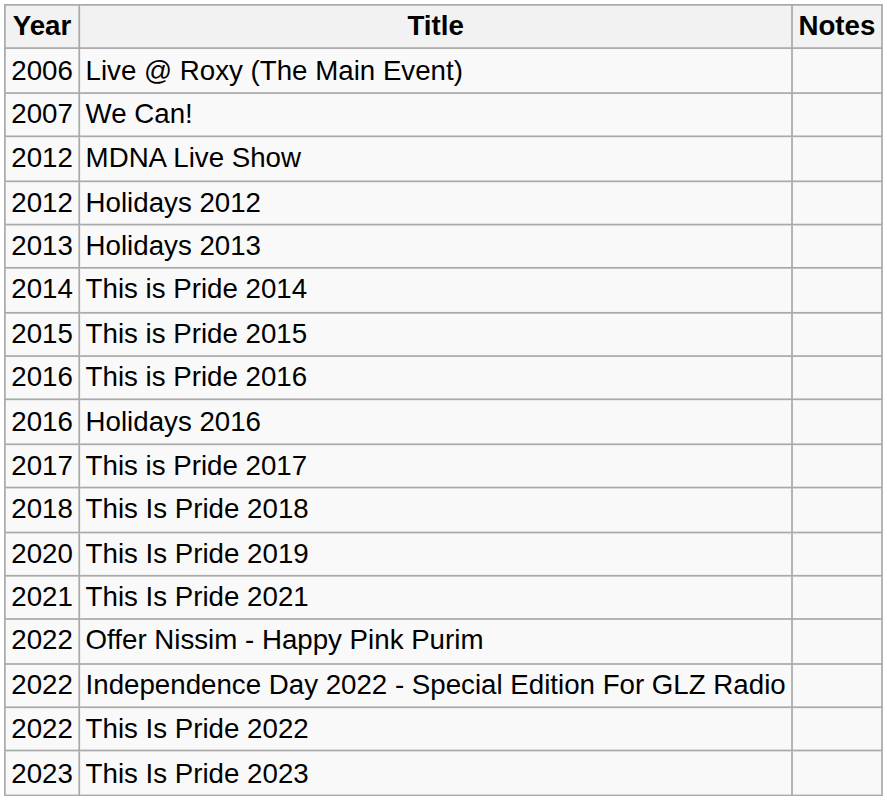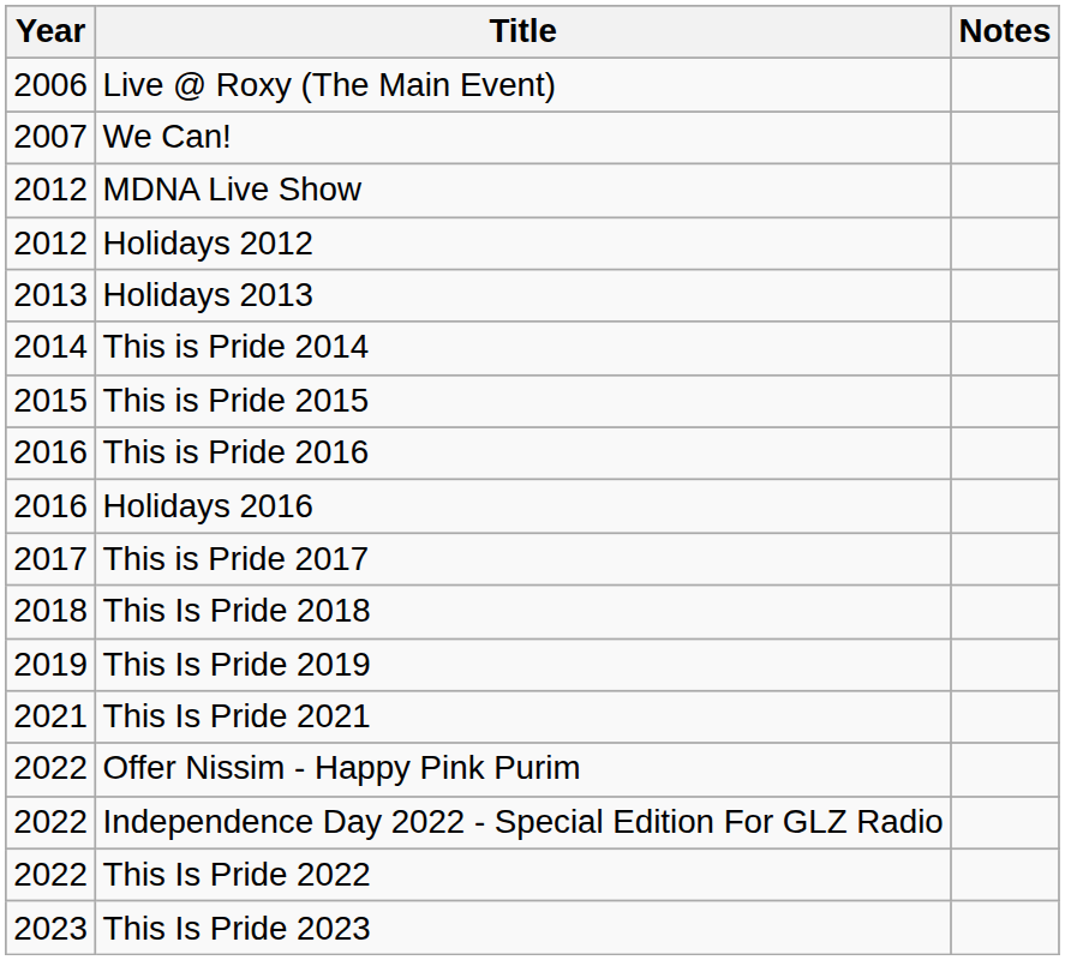 <table class="wikitable">
 <tr>
 <th>Year</th>
 <th>Title</th>
 <th>Notes</th>
 </tr>
 <tr>
 <td>2006</td>
 <td>Live @ Roxy (The Main Event)</td>
 <td></td>
 </tr>
 <tr>
 <td>2007</td>
 <td>We Can!</td>
 <td></td>
 </tr>
 <tr>
 <td>2012</td>
 <td>MDNA Live Show</td>
 <td></td>
 </tr>
 <tr>
 <td>2012</td>
 <td>Holidays 2012</td>
 <td></td>
 </tr>
 <tr>
 <td>2013</td>
 <td>Holidays 2013</td>
 <td></td>
 </tr>
 <tr>
 <td>2014</td>
 <td>This is Pride 2014</td>
 <td></td>
 </tr>
 <tr>
 <td>2015</td>
 <td>This is Pride 2015</td>
 <td></td>
 </tr>
 <tr>
 <td>2016</td>
 <td>This is Pride 2016</td>
 <td></td>
 </tr>
 <tr>
 <td>2016</td>
 <td>Holidays 2016</td>
 <td></td>
 </tr>
 <tr>
 <td>2017</td>
 <td>This is Pride 2017</td>
 <td></td>
 </tr>
 <tr>
 <td>2018</td>
 <td>This Is Pride 2018</td>
 <td></td>
 </tr>
 <tr>
-<td>2020</td>
+<td>2019</td>
 <td>This Is Pride 2019</td>
 <td></td>
 </tr>
 <tr>
 <td>2021</td>
 <td>This Is Pride 2021</td>
 <td></td>
 </tr>
 <tr>
 <td>2022</td>
 <td>Offer Nissim - Happy Pink Purim</td>
 <td></td>
 </tr>
 <tr>
 <td>2022</td>
 <td>Independence Day 2022 - Special Edition For GLZ Radio</td>
 <td></td>
 </tr>
 <tr>
 <td>2022</td>
 <td>This Is Pride 2022</td>
 <td></td>
 </tr>
 <tr>
 <td>2023</td>
 <td>This Is Pride 2023</td>
 <td></td>
 </tr>
 </table>
